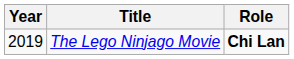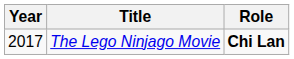 <table class="wikitable">
 <tr>
 <th>Year</th>
 <th>Title</th>
 <th>Role</th>
 </tr>
 <tr>
-<td>2019</td>
+<td>2017</td>
 <td><em><a href='#'>The Lego Ninjago Movie</a></em></td>
 <td><strong>Chi Lan</strong></td>
 </tr>
 </table>
